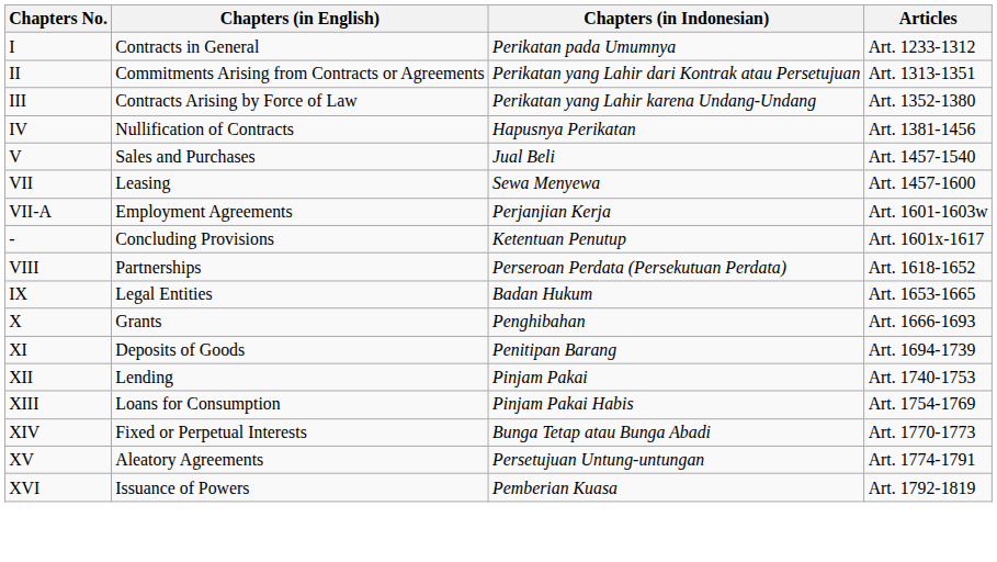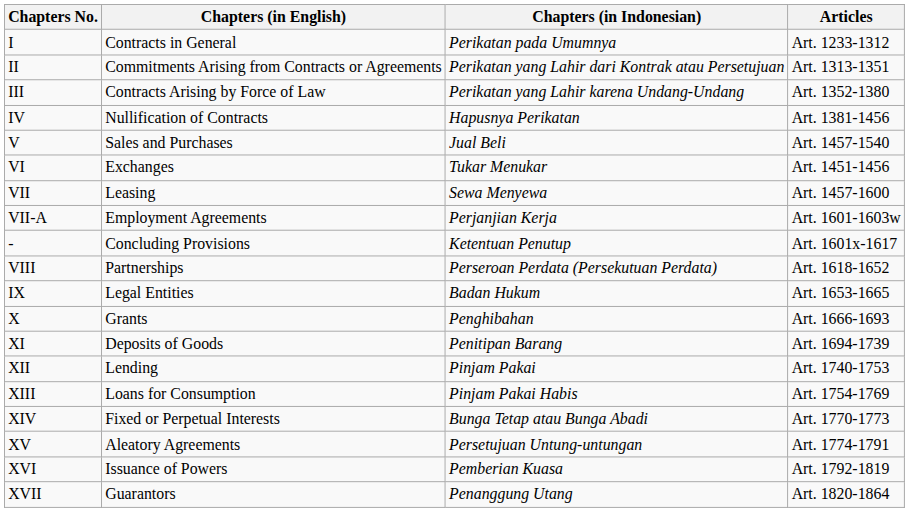 <table class="wikitable">
 <tr>
 <th>Chapters No.</th>
 <th>Chapters (in English)</th>
 <th>Chapters (in Indonesian)</th>
 <th>Articles</th>
 </tr>
 <tr>
 <td>I</td>
 <td>Contracts in General</td>
 <td><em>Perikatan pada Umumnya</em></td>
 <td>Art. 1233-1312</td>
 </tr>
 <tr>
 <td>II</td>
 <td>Commitments Arising from Contracts or Agreements</td>
 <td><em>Perikatan yang Lahir dari Kontrak atau Persetujuan</em></td>
 <td>Art. 1313-1351</td>
 </tr>
 <tr>
 <td>III</td>
 <td>Contracts Arising by Force of Law</td>
 <td><em>Perikatan yang Lahir karena Undang-Undang</em></td>
 <td>Art. 1352-1380</td>
 </tr>
 <tr>
 <td>IV</td>
 <td>Nullification of Contracts</td>
 <td><em>Hapusnya Perikatan</em></td>
 <td>Art. 1381-1456</td>
 </tr>
 <tr>
 <td>V</td>
 <td>Sales and Purchases</td>
 <td><em>Jual Beli</em></td>
 <td>Art. 1457-1540</td>
+</tr>
+<tr>
+<td>VI</td>
+<td>Exchanges</td>
+<td><em>Tukar Menukar</em></td>
+<td>Art. 1451-1456</td>
 </tr>
 <tr>
 <td>VII</td>
 <td>Leasing</td>
 <td><em>Sewa Menyewa</em></td>
 <td>Art. 1457-1600</td>
 </tr>
 <tr>
 <td>VII-A</td>
 <td>Employment Agreements</td>
 <td><em>Perjanjian Kerja</em></td>
 <td>Art. 1601-1603w</td>
 </tr>
 <tr>
 <td>-</td>
 <td>Concluding Provisions</td>
 <td><em>Ketentuan Penutup</em></td>
 <td>Art. 1601x-1617</td>
 </tr>
 <tr>
 <td>VIII</td>
 <td>Partnerships</td>
 <td><em>Perseroan Perdata (Persekutuan Perdata)</em></td>
 <td>Art. 1618-1652</td>
 </tr>
 <tr>
 <td>IX</td>
 <td>Legal Entities</td>
 <td><em>Badan Hukum</em></td>
 <td>Art. 1653-1665</td>
 </tr>
 <tr>
 <td>X</td>
 <td>Grants</td>
 <td><em>Penghibahan</em></td>
 <td>Art. 1666-1693</td>
 </tr>
 <tr>
 <td>XI</td>
 <td>Deposits of Goods</td>
 <td><em>Penitipan Barang</em></td>
 <td>Art. 1694-1739</td>
 </tr>
 <tr>
 <td>XII</td>
 <td>Lending</td>
 <td><em>Pinjam Pakai</em></td>
 <td>Art. 1740-1753</td>
 </tr>
 <tr>
 <td>XIII</td>
 <td>Loans for Consumption</td>
 <td><em>Pinjam Pakai Habis</em></td>
 <td>Art. 1754-1769</td>
 </tr>
 <tr>
 <td>XIV</td>
 <td>Fixed or Perpetual Interests</td>
 <td><em>Bunga Tetap atau Bunga Abadi</em></td>
 <td>Art. 1770-1773</td>
 </tr>
 <tr>
 <td>XV</td>
 <td>Aleatory Agreements</td>
 <td><em>Persetujuan Untung-untungan</em></td>
 <td>Art. 1774-1791</td>
 </tr>
 <tr>
 <td>XVI</td>
 <td>Issuance of Powers</td>
 <td><em>Pemberian Kuasa</em></td>
 <td>Art. 1792-1819</td>
 </tr>
+<tr>
+<td>XVII</td>
+<td>Guarantors</td>
+<td><em>Penanggung Utang</em></td>
+<td>Art. 1820-1864</td>
+</tr>
 </table>
